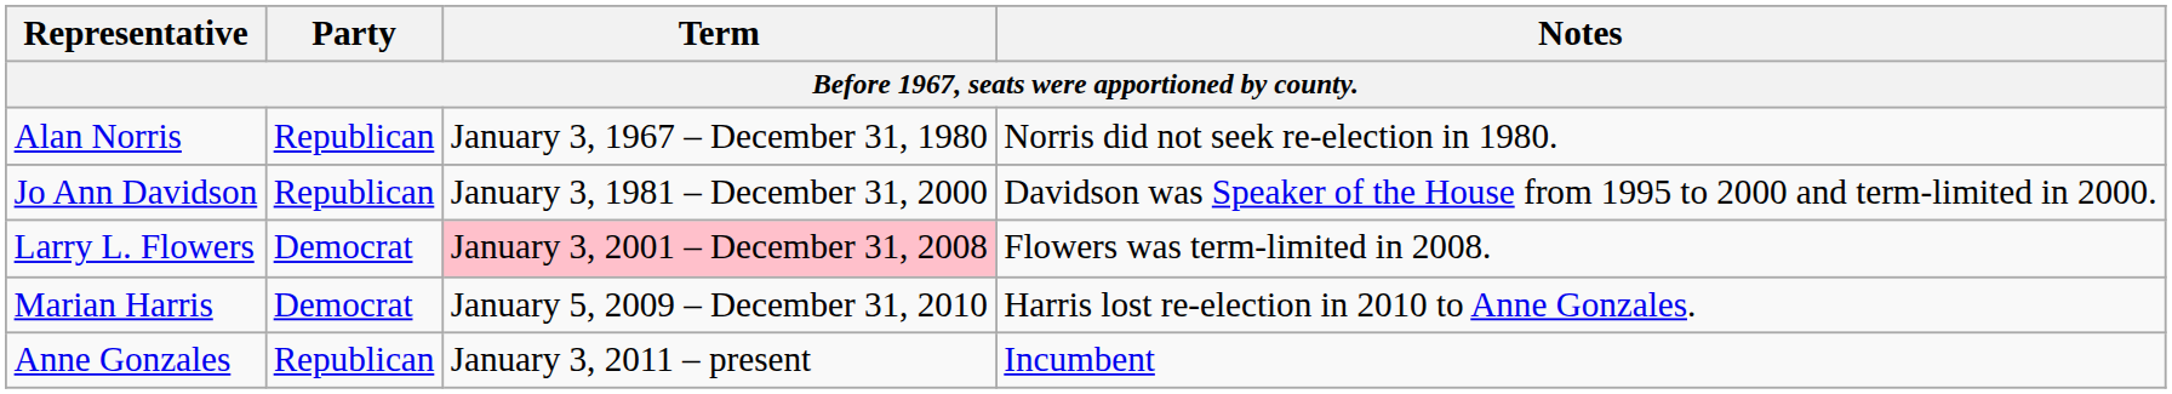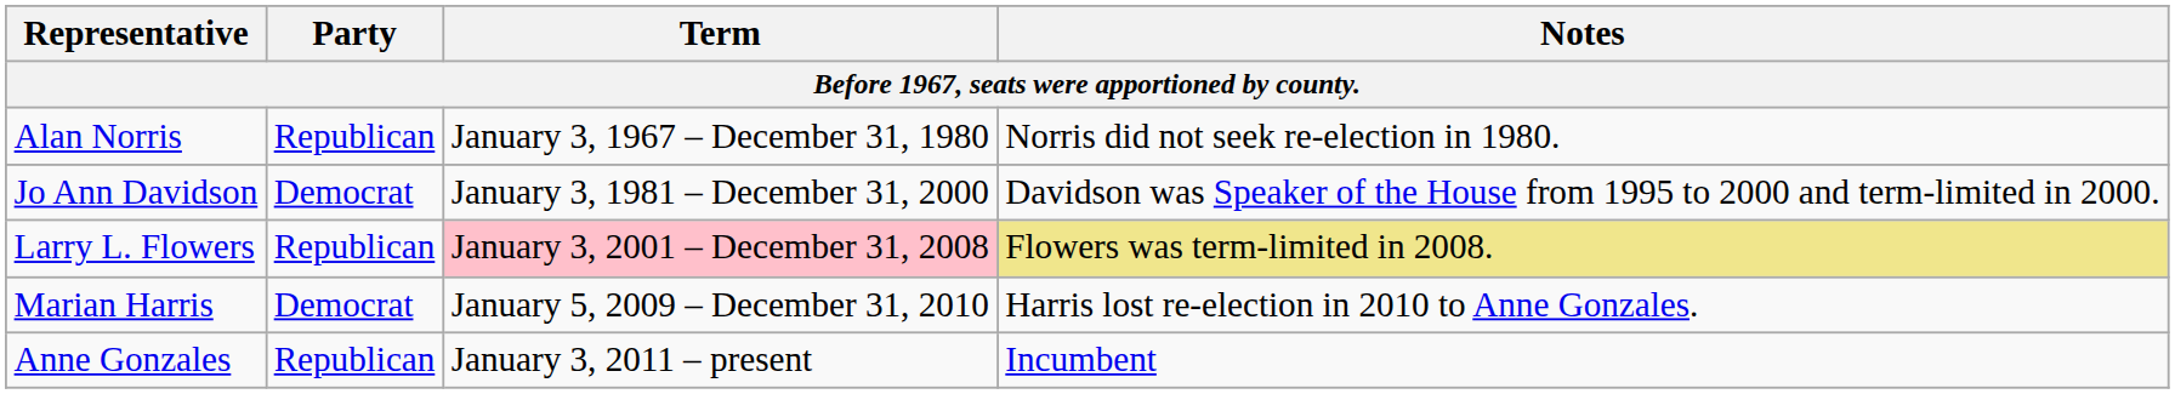 <table class=wikitable>
 <tr valign=bottom>
 <th>Representative</th>
 <th>Party</th>
 <th>Term</th>
 <th>Notes</th>
 </tr>
 <tr>
 <th colspan=5 style="font-size: 80%;"><em>Before 1967, seats were apportioned by county.</em></th>
 </tr>
 <tr>
 <td><a href='#'>Alan Norris</a></td>
 <td><a href='#'>Republican</a></td>
 <td>January 3, 1967 – December 31, 1980</td>
 <td>Norris did not seek re-election in 1980.</td>
 </tr>
 <tr>
 <td><a href='#'>Jo Ann Davidson</a></td>
-<td><a href='#'>Republican</a></td>
+<td><a href='#'>Democrat</a></td>
 <td>January 3, 1981 – December 31, 2000</td>
 <td>Davidson was <a href='#'>Speaker of the House</a> from 1995 to 2000 and term-limited in 2000.</td>
 </tr>
 <tr>
 <td><a href='#'>Larry L. Flowers</a></td>
-<td><a href='#'>Democrat</a></td>
+<td><a href='#'>Republican</a></td>
 <td style="background: pink;">January 3, 2001 – December 31, 2008</td>
-<td>Flowers was term-limited in 2008.</td>
+<td style="background: khaki;">Flowers was term-limited in 2008.</td>
 </tr>
 <tr>
 <td><a href='#'>Marian Harris</a></td>
 <td><a href='#'>Democrat</a></td>
 <td>January 5, 2009 – December 31, 2010</td>
 <td>Harris lost re-election in 2010 to <a href='#'>Anne Gonzales</a>.</td>
 </tr>
 <tr>
 <td><a href='#'>Anne Gonzales</a></td>
 <td><a href='#'>Republican</a></td>
 <td>January 3, 2011 – present</td>
 <td><a href='#'>Incumbent</a></td>
 </tr>
 </table>
